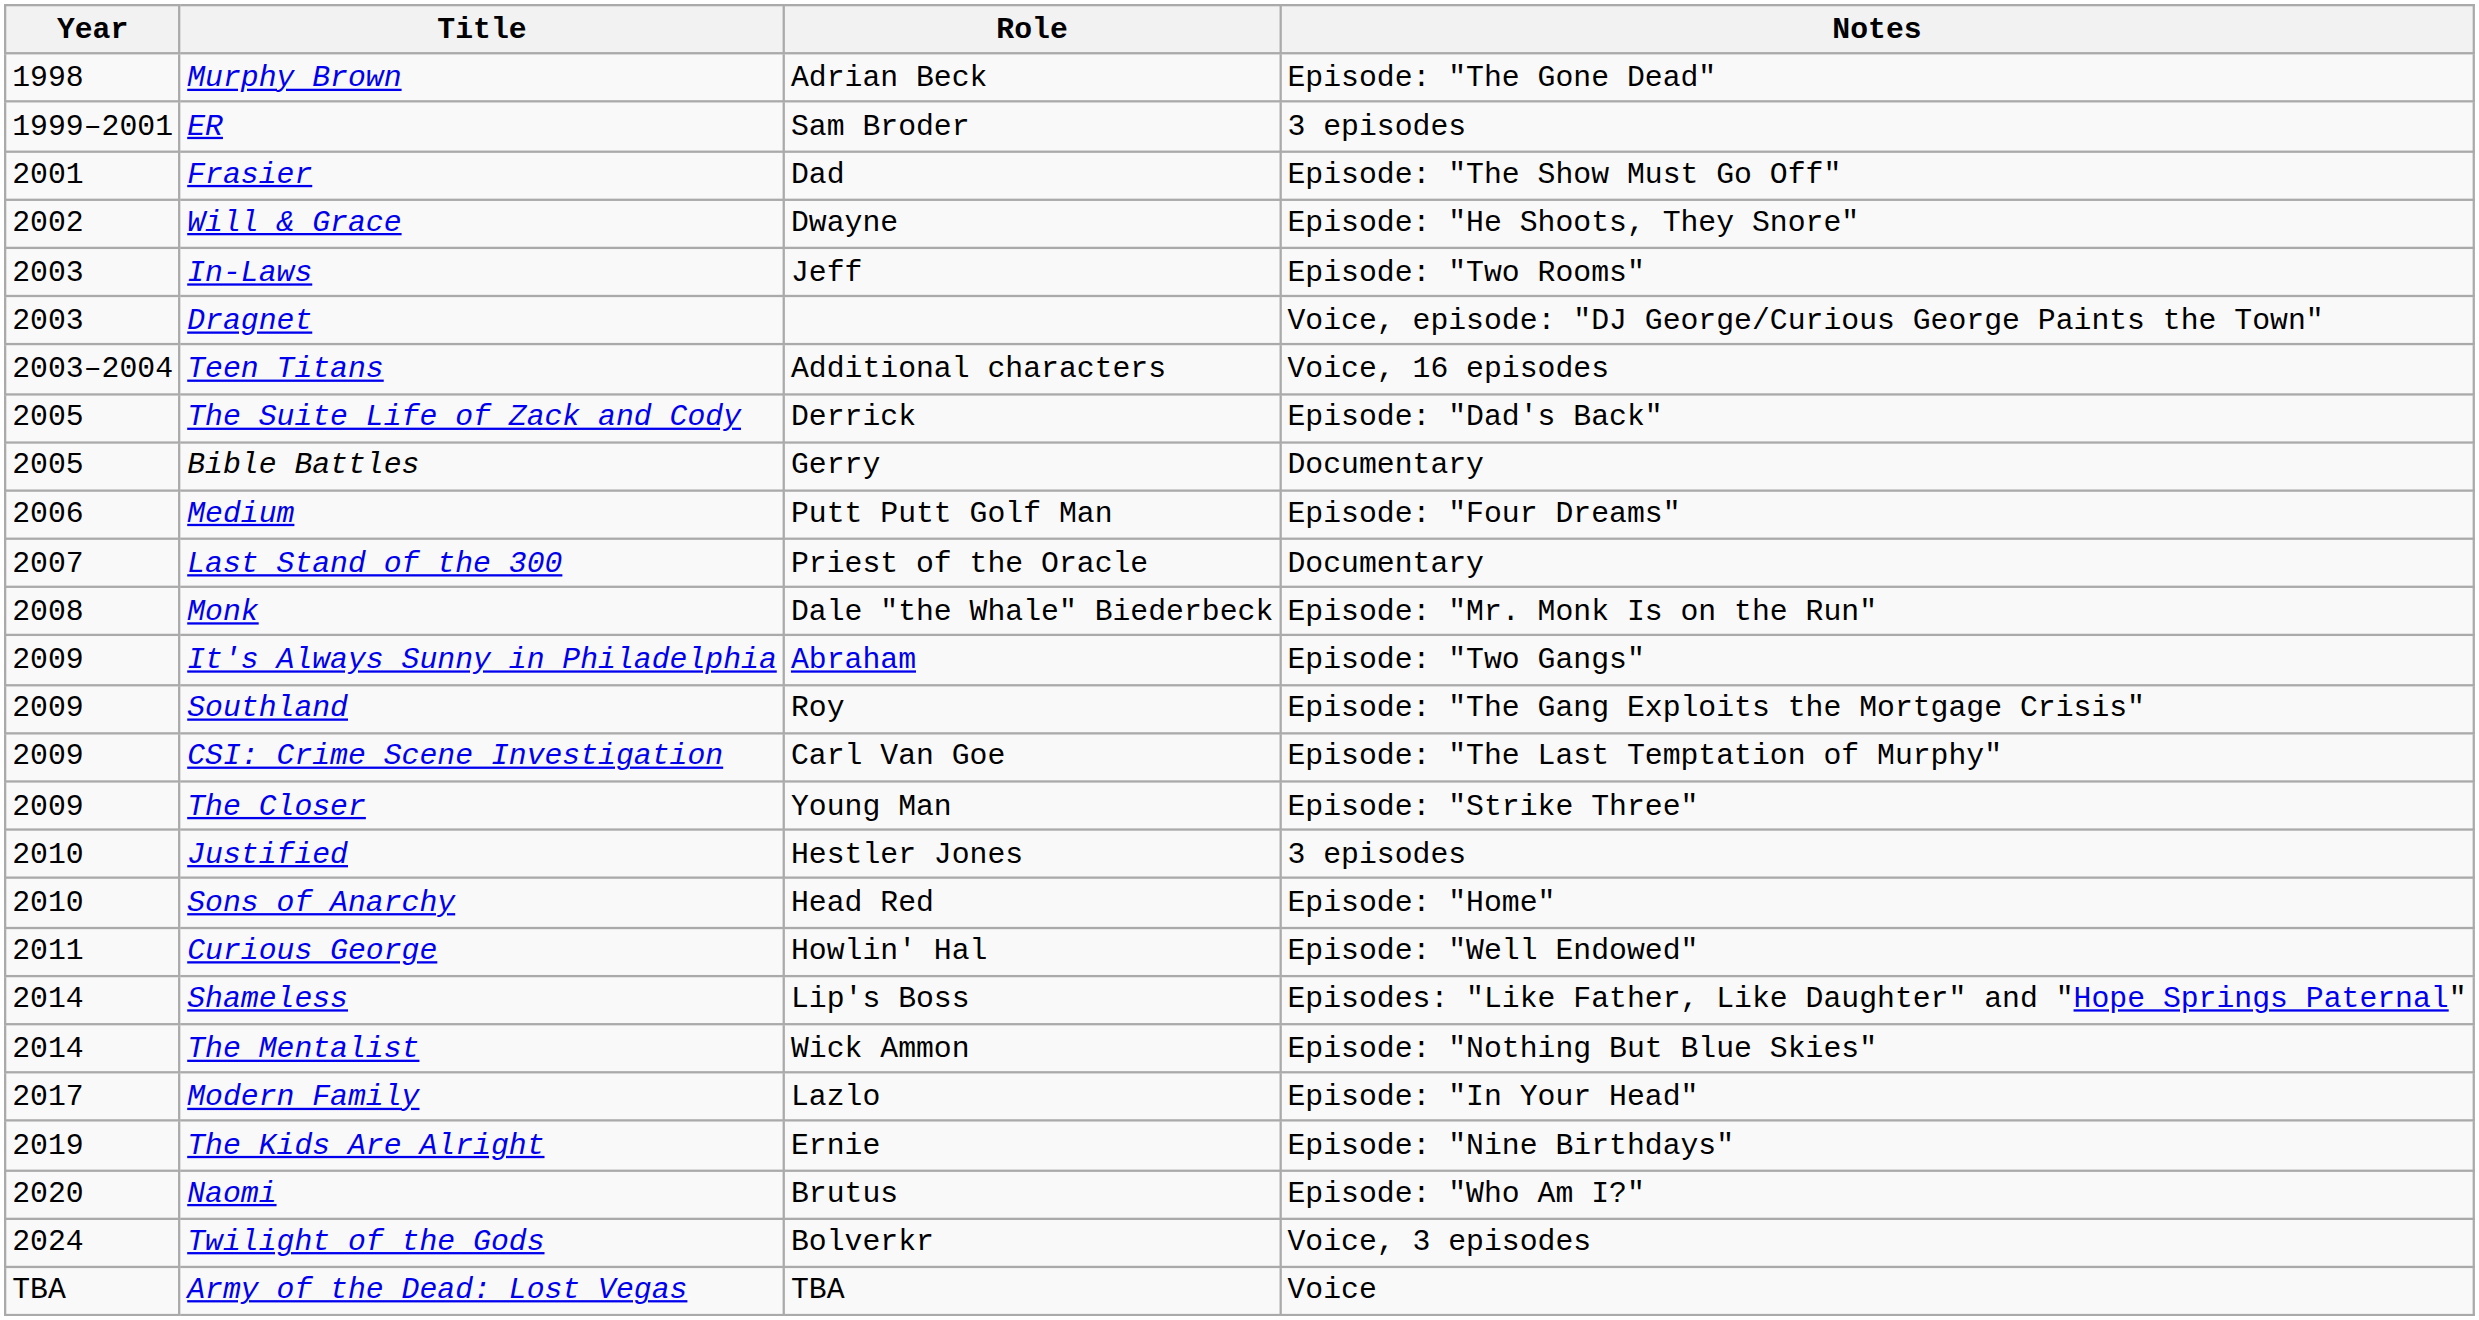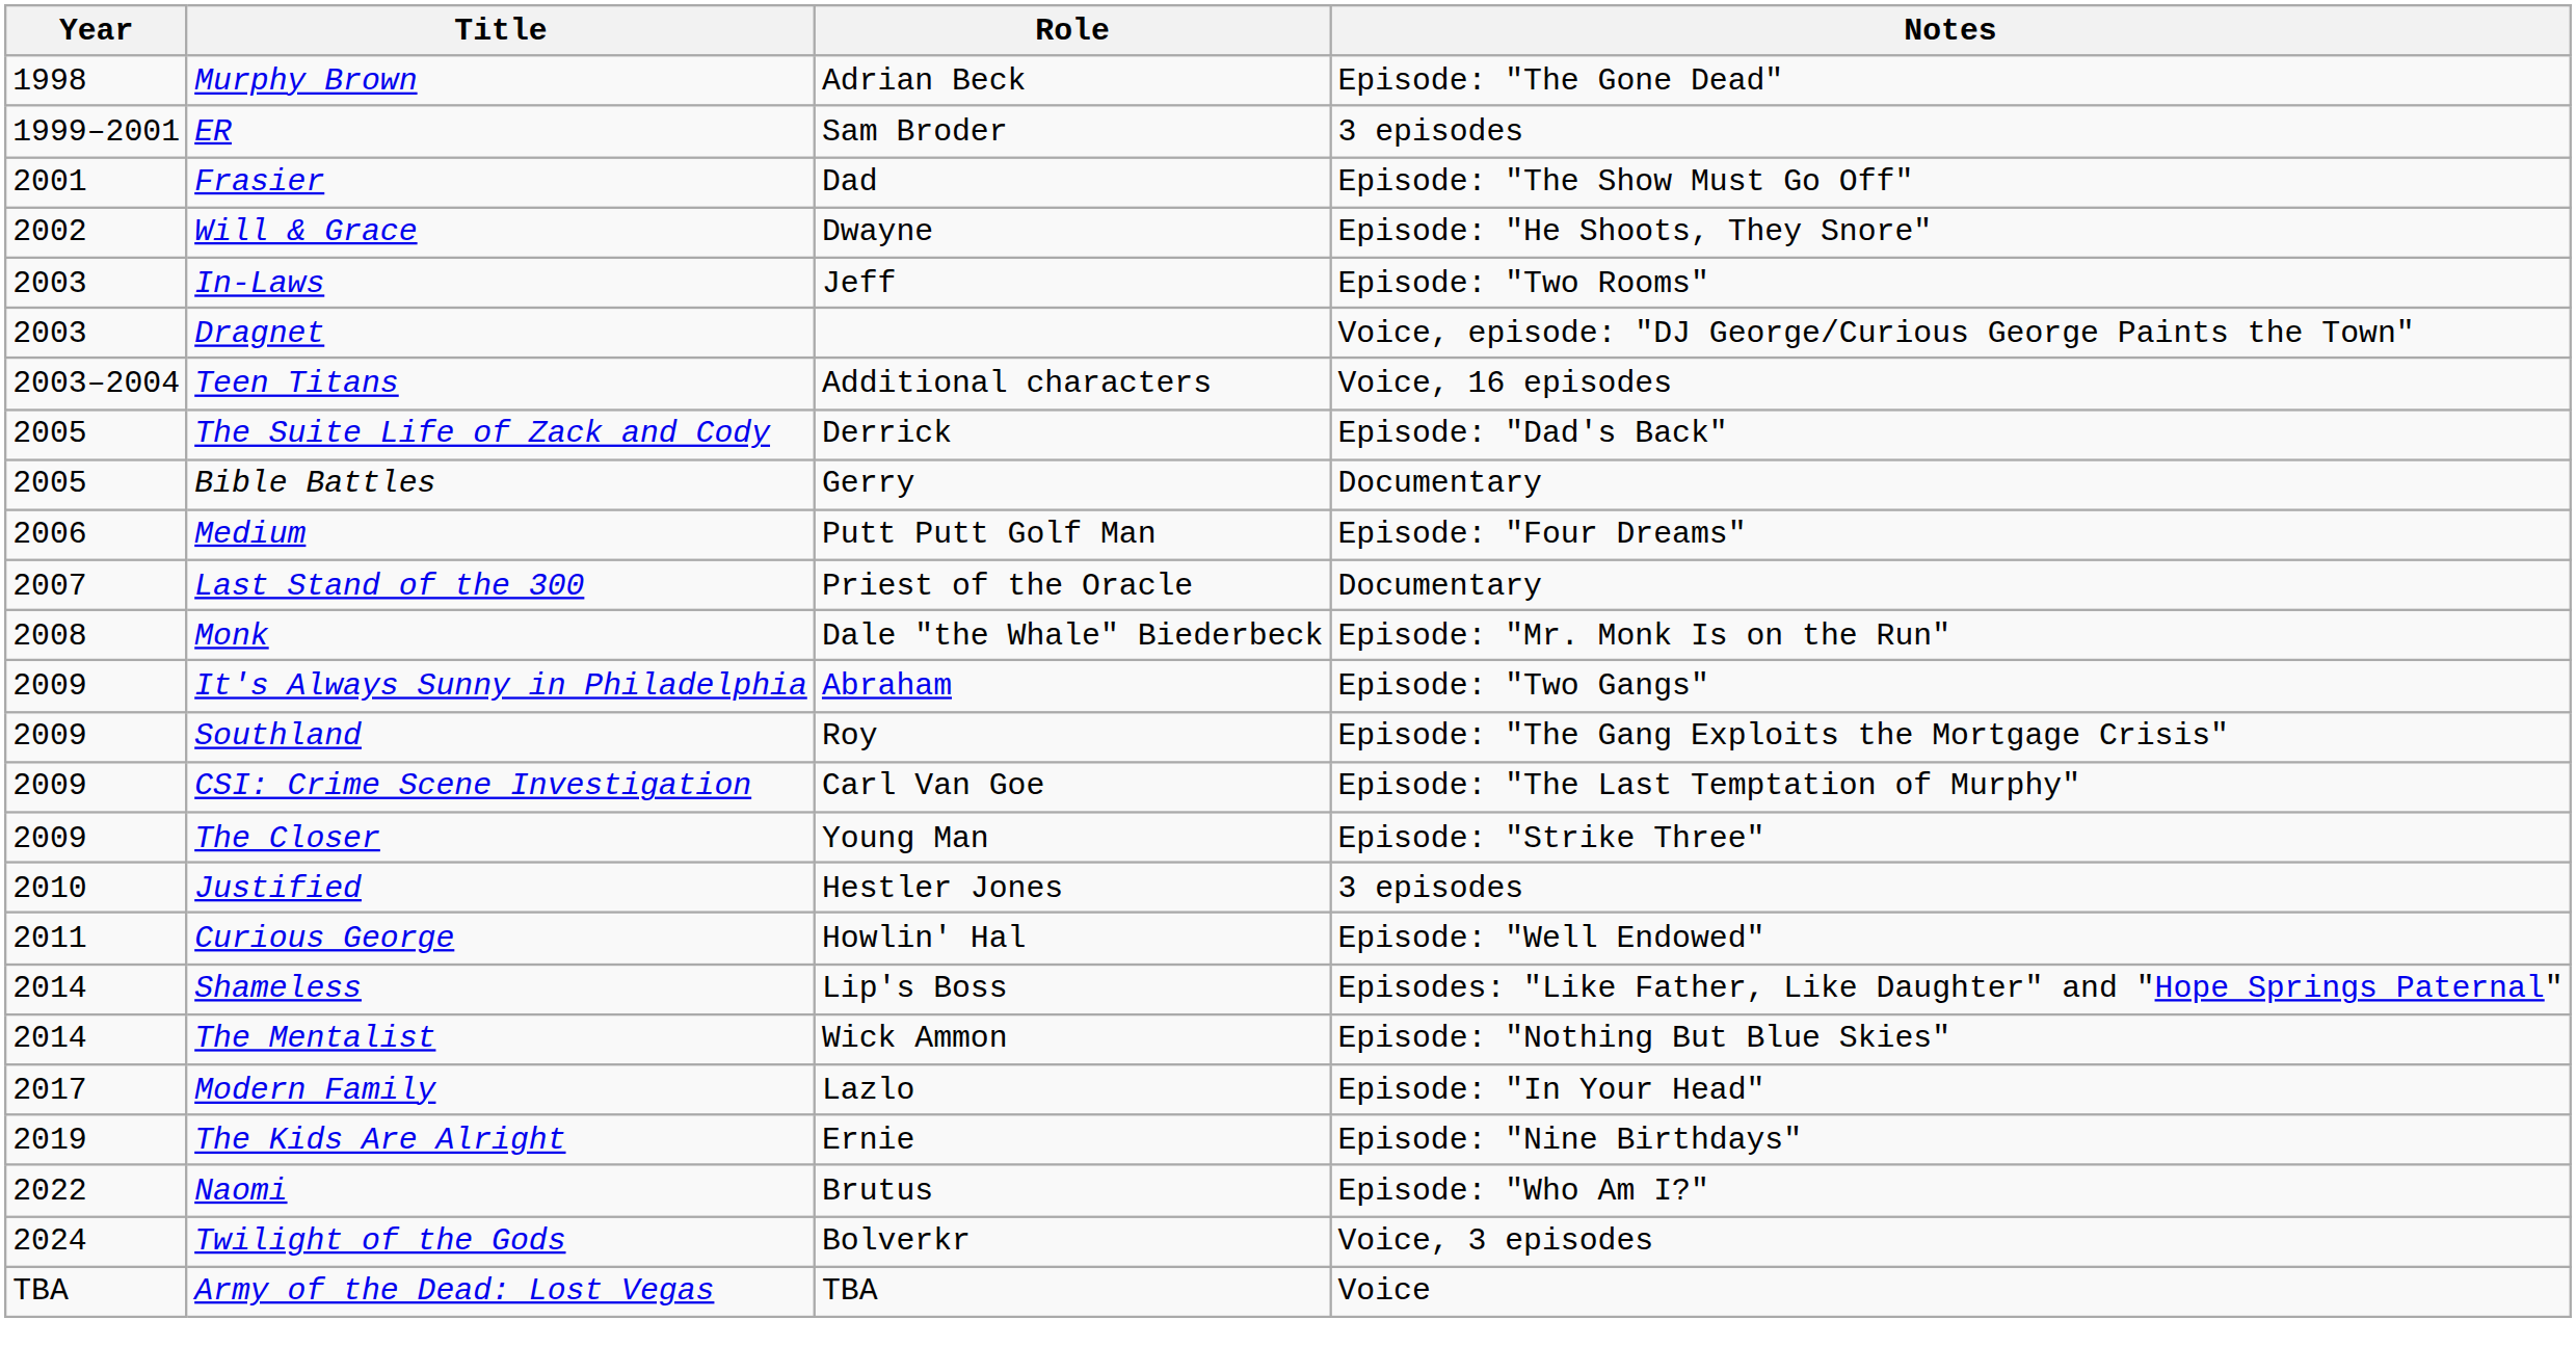 <table class="wikitable sortable">
 <tr>
 <th>Year</th>
 <th>Title</th>
 <th>Role</th>
 <th>Notes</th>
 </tr>
 <tr>
 <td>1998</td>
 <td><em><a href='#'>Murphy Brown</a></em></td>
 <td>Adrian Beck</td>
 <td>Episode: "The Gone Dead"</td>
 </tr>
 <tr>
 <td>1999–2001</td>
 <td><em><a href='#'>ER</a></em></td>
 <td>Sam Broder</td>
 <td>3 episodes</td>
 </tr>
 <tr>
 <td>2001</td>
 <td><em><a href='#'>Frasier</a></em></td>
 <td>Dad</td>
 <td>Episode: "The Show Must Go Off"</td>
 </tr>
 <tr>
 <td>2002</td>
 <td><em><a href='#'>Will & Grace</a></em></td>
 <td>Dwayne</td>
 <td>Episode: "He Shoots, They Snore"</td>
 </tr>
 <tr>
 <td>2003</td>
 <td><em><a href='#'>In-Laws</a></em></td>
 <td>Jeff</td>
 <td>Episode: "Two Rooms"</td>
 </tr>
 <tr>
 <td>2003</td>
 <td><em><a href='#'>Dragnet</a></em></td>
 <td></td>
 <td>Voice, episode: "DJ George/Curious George Paints the Town"</td>
 </tr>
 <tr>
 <td>2003–2004</td>
 <td><em><a href='#'>Teen Titans</a></em></td>
 <td>Additional characters</td>
 <td>Voice, 16 episodes</td>
 </tr>
 <tr>
 <td>2005</td>
 <td><em><a href='#'>The Suite Life of Zack and Cody</a></em></td>
 <td>Derrick</td>
 <td>Episode: "Dad's Back"</td>
 </tr>
 <tr>
 <td>2005</td>
 <td><em>Bible Battles</em></td>
 <td>Gerry</td>
 <td>Documentary</td>
 </tr>
 <tr>
 <td>2006</td>
 <td><em><a href='#'>Medium</a></em></td>
 <td>Putt Putt Golf Man</td>
 <td>Episode: "Four Dreams"</td>
 </tr>
 <tr>
 <td>2007</td>
 <td><em><a href='#'>Last Stand of the 300</a></em></td>
 <td>Priest of the Oracle</td>
 <td>Documentary</td>
 </tr>
 <tr>
 <td>2008</td>
 <td><em><a href='#'>Monk</a></em></td>
 <td>Dale "the Whale" Biederbeck</td>
 <td>Episode: "Mr. Monk Is on the Run"</td>
 </tr>
 <tr>
 <td>2009</td>
 <td><em><a href='#'>It's Always Sunny in Philadelphia</a></em></td>
 <td><a href='#'>Abraham</a></td>
 <td>Episode: "Two Gangs"</td>
 </tr>
 <tr>
 <td>2009</td>
 <td><em><a href='#'>Southland</a></em></td>
 <td>Roy</td>
 <td>Episode: "The Gang Exploits the Mortgage Crisis"</td>
 </tr>
 <tr>
 <td>2009</td>
 <td><em><a href='#'>CSI: Crime Scene Investigation</a></em></td>
 <td>Carl Van Goe</td>
 <td>Episode: "The Last Temptation of Murphy"</td>
 </tr>
 <tr>
 <td>2009</td>
 <td><em><a href='#'>The Closer</a></em></td>
 <td>Young Man</td>
 <td>Episode: "Strike Three"</td>
 </tr>
 <tr>
 <td>2010</td>
 <td><em><a href='#'>Justified</a></em></td>
 <td>Hestler Jones</td>
 <td>3 episodes</td>
 </tr>
 <tr>
-<td>2010</td>
-<td><em><a href='#'>Sons of Anarchy</a></em></td>
-<td>Head Red</td>
-<td>Episode: "Home"</td>
-</tr>
-<tr>
 <td>2011</td>
 <td><em><a href='#'>Curious George</a></em></td>
 <td>Howlin' Hal</td>
 <td>Episode: "Well Endowed"</td>
 </tr>
 <tr>
 <td>2014</td>
 <td><em><a href='#'>Shameless</a></em></td>
 <td>Lip's Boss</td>
 <td>Episodes: "Like Father, Like Daughter" and "<a href='#'>Hope Springs Paternal</a>"</td>
 </tr>
 <tr>
 <td>2014</td>
 <td><em><a href='#'>The Mentalist</a></em></td>
 <td>Wick Ammon</td>
 <td>Episode: "Nothing But Blue Skies"</td>
 </tr>
 <tr>
 <td>2017</td>
 <td><em><a href='#'>Modern Family</a></em></td>
 <td>Lazlo</td>
 <td>Episode: "In Your Head"</td>
 </tr>
 <tr>
 <td>2019</td>
 <td><em><a href='#'>The Kids Are Alright</a></em></td>
 <td>Ernie</td>
 <td>Episode: "Nine Birthdays"</td>
 </tr>
 <tr>
-<td>2020</td>
+<td>2022</td>
 <td><em><a href='#'>Naomi</a></em></td>
 <td>Brutus</td>
 <td>Episode: "Who Am I?"</td>
 </tr>
 <tr>
 <td>2024</td>
 <td><em><a href='#'>Twilight of the Gods</a></em></td>
 <td>Bolverkr</td>
 <td>Voice, 3 episodes</td>
 </tr>
 <tr>
 <td>TBA</td>
 <td><em><a href='#'>Army of the Dead: Lost Vegas</a></em></td>
 <td>TBA</td>
 <td>Voice</td>
 </tr>
 </table>
